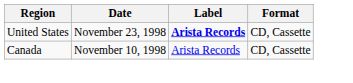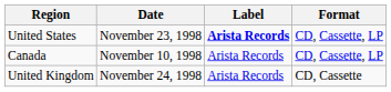 <table class="wikitable">
 <tr>
 <th>Region</th>
 <th>Date</th>
 <th>Label</th>
 <th>Format</th>
 </tr>
 <tr>
 <td>United States</td>
 <td>November 23, 1998</td>
 <td><strong><a href='#'>Arista Records</a></strong></td>
-<td>CD, Cassette</td>
+<td><a href='#'>CD</a>, <a href='#'>Cassette</a>, <a href='#'>LP</a></td>
 </tr>
 <tr>
 <td>Canada</td>
 <td>November 10, 1998</td>
 <td><a href='#'>Arista Records</a></td>
+<td><a href='#'>CD</a>, <a href='#'>Cassette</a>, <a href='#'>LP</a></td>
+</tr>
+<tr>
+<td>United Kingdom</td>
+<td>November 24, 1998</td>
+<td><a href='#'>Arista Records</a></td>
 <td>CD, Cassette</td>
 </tr>
 </table>
